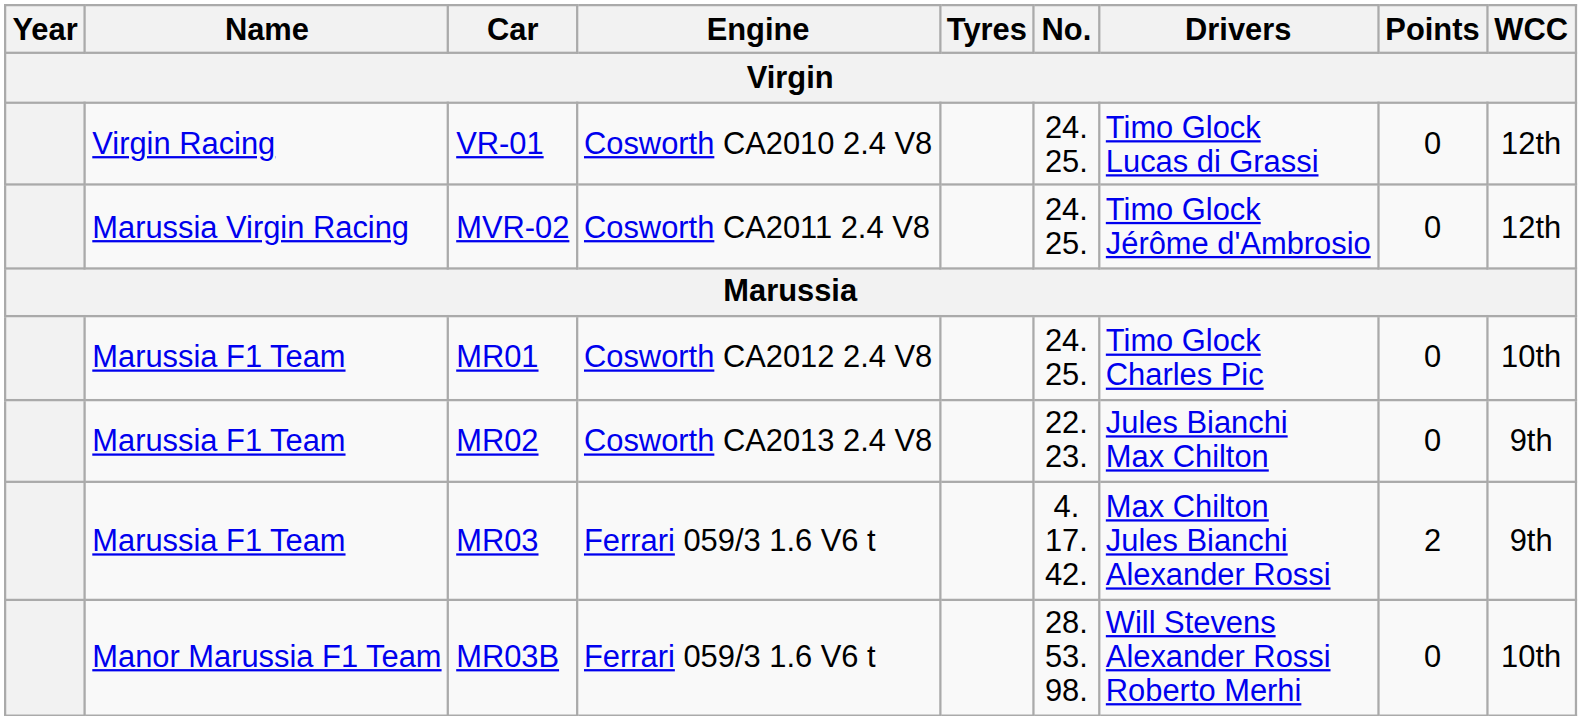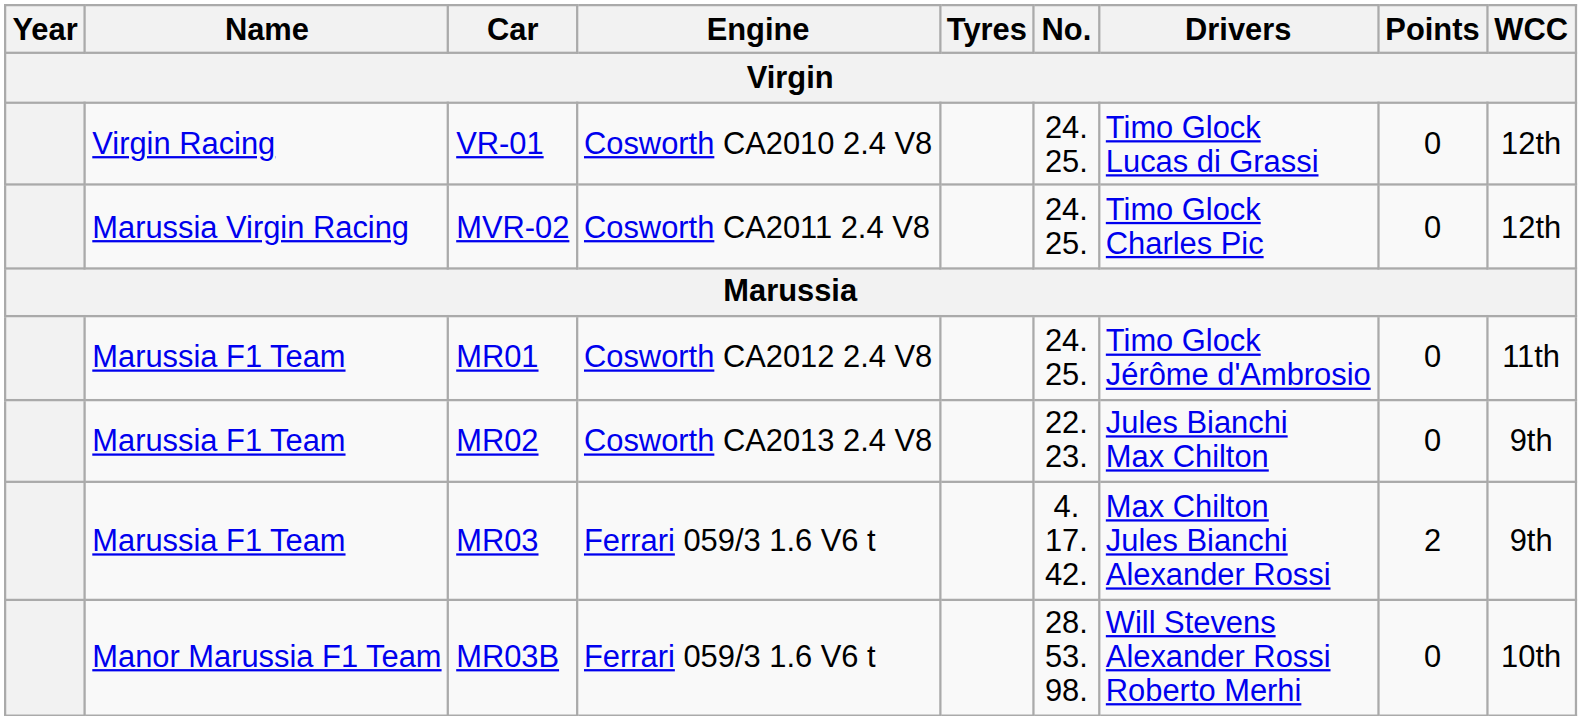 <table class="wikitable" style="text-align:center; font-size:85%">
 <tr>
 <th>Year</th>
 <th>Name</th>
 <th>Car</th>
 <th>Engine</th>
 <th>Tyres</th>
 <th>No.</th>
 <th>Drivers</th>
 <th>Points</th>
 <th>WCC</th>
 </tr>
 <tr>
 <th colspan="28" style="text-align:center;">Virgin</th>
 </tr>
 <tr>
 <th></th>
 <td align="left"> <a href='#'>Virgin Racing</a></td>
 <td align="left"><a href='#'>VR-01</a></td>
 <td align="left"><a href='#'>Cosworth</a> CA2010 2.4 V8</td>
 <td></td>
 <td>24.<br>25.</td>
 <td align="left"> <a href='#'>Timo Glock</a><br> <a href='#'>Lucas di Grassi</a></td>
 <td>0</td>
 <td>12th</td>
 </tr>
 <tr>
 <th></th>
 <td align="left"> <a href='#'>Marussia Virgin Racing</a></td>
 <td align="left"><a href='#'>MVR-02</a></td>
 <td align="left"><a href='#'>Cosworth</a> CA2011 2.4 V8</td>
 <td></td>
 <td>24.<br>25.</td>
-<td align="left"> <a href='#'>Timo Glock</a><br> <a href='#'>Jérôme d'Ambrosio</a></td>
+<td align="left"> <a href='#'>Timo Glock</a><br> <a href='#'>Charles Pic</a></td>
 <td>0</td>
 <td>12th</td>
 </tr>
 <tr>
 <th colspan="28" style="text-align:center;">Marussia</th>
 </tr>
 <tr>
 <th></th>
 <td align="left"> <a href='#'>Marussia F1 Team</a></td>
 <td align="left"><a href='#'>MR01</a></td>
 <td align="left"><a href='#'>Cosworth</a> CA2012 2.4 V8</td>
 <td></td>
 <td>24.<br>25.</td>
-<td align="left"> <a href='#'>Timo Glock</a><br> <a href='#'>Charles Pic</a></td>
+<td align="left"> <a href='#'>Timo Glock</a><br> <a href='#'>Jérôme d'Ambrosio</a></td>
 <td>0</td>
-<td>10th</td>
+<td>11th</td>
 </tr>
 <tr>
 <th></th>
 <td align="left"> <a href='#'>Marussia F1 Team</a></td>
 <td align="left"><a href='#'>MR02</a></td>
 <td align="left"><a href='#'>Cosworth</a> CA2013 2.4 V8</td>
 <td></td>
 <td>22.<br>23.</td>
 <td align="left"> <a href='#'>Jules Bianchi</a><br> <a href='#'>Max Chilton</a></td>
 <td>0</td>
 <td>9th</td>
 </tr>
 <tr>
 <th></th>
 <td align="left"> <a href='#'>Marussia F1 Team</a></td>
 <td align="left"><a href='#'>MR03</a></td>
 <td align="left"><a href='#'>Ferrari</a> 059/3 1.6 V6 t</td>
 <td></td>
 <td>4.<br>17.<br>42.</td>
 <td align="left"> <a href='#'>Max Chilton</a><br> <a href='#'>Jules Bianchi</a><br> <a href='#'>Alexander Rossi</a></td>
 <td>2</td>
 <td>9th</td>
 </tr>
 <tr>
 <th></th>
 <td align="left"> <a href='#'>Manor Marussia F1 Team</a></td>
 <td align="left"><a href='#'>MR03B</a></td>
 <td align="left"><a href='#'>Ferrari</a> 059/3 1.6 V6 t</td>
 <td></td>
 <td>28.<br>53.<br>98.</td>
 <td align="left"> <a href='#'>Will Stevens</a><br> <a href='#'>Alexander Rossi</a><br> <a href='#'>Roberto Merhi</a></td>
 <td>0</td>
 <td>10th</td>
 </tr>
 </table>
